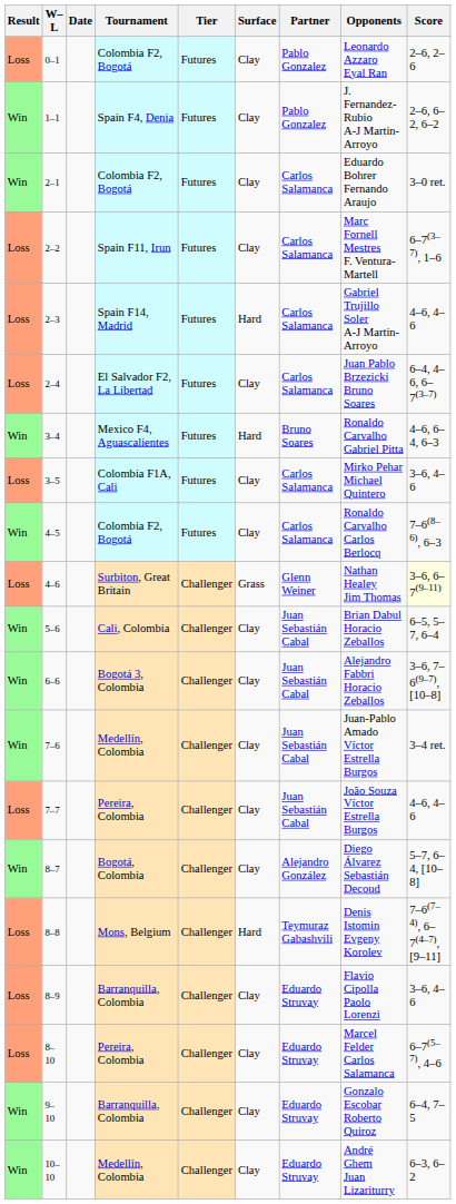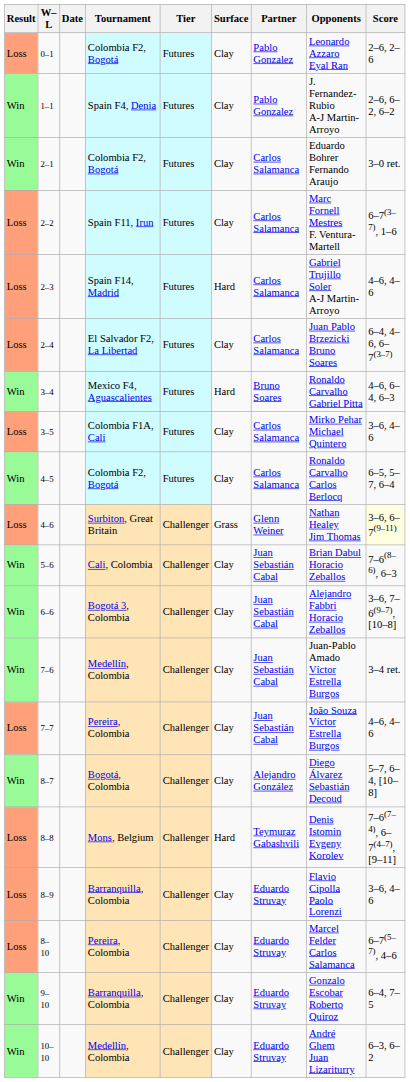 <table class="sortable wikitable">
 <tr>
 <th>Result</th>
 <th class=unsortable>W–L</th>
 <th>Date</th>
 <th>Tournament</th>
 <th>Tier</th>
 <th>Surface</th>
 <th>Partner</th>
 <th>Opponents</th>
 <th class=unsortable>Score</th>
 </tr>
 <tr>
 <td bgcolor="FFA07A">Loss</td>
 <td><small>0–1</small></td>
 <td></td>
 <td style=background:#cffcff>Colombia F2, <a href='#'>Bogotá</a></td>
 <td style=background:#cffcff>Futures</td>
 <td>Clay</td>
 <td> <a href='#'>Pablo Gonzalez</a></td>
 <td> <a href='#'>Leonardo Azzaro</a> <br> <a href='#'>Eyal Ran</a></td>
 <td>2–6, 2–6</td>
 </tr>
 <tr>
 <td bgcolor=98FB98>Win</td>
 <td><small>1–1</small></td>
 <td></td>
 <td style=background:#cffcff>Spain F4, <a href='#'>Denia</a></td>
 <td style=background:#cffcff>Futures</td>
 <td>Clay</td>
 <td> <a href='#'>Pablo Gonzalez</a></td>
 <td> J. Fernandez-Rubio <br> A-J Martin-Arroyo</td>
 <td>2–6, 6–2, 6–2</td>
 </tr>
 <tr>
 <td bgcolor=98FB98>Win</td>
 <td><small>2–1</small></td>
 <td></td>
 <td style=background:#cffcff>Colombia F2, <a href='#'>Bogotá</a></td>
 <td style=background:#cffcff>Futures</td>
 <td>Clay</td>
 <td> <a href='#'>Carlos Salamanca</a></td>
 <td> Eduardo Bohrer <br> Fernando Araujo</td>
 <td>3–0 ret.</td>
 </tr>
 <tr>
 <td bgcolor="FFA07A">Loss</td>
 <td><small>2–2</small></td>
 <td></td>
 <td style=background:#cffcff>Spain F11, <a href='#'>Irun</a></td>
 <td style=background:#cffcff>Futures</td>
 <td>Clay</td>
 <td> <a href='#'>Carlos Salamanca</a></td>
 <td> <a href='#'>Marc Fornell Mestres</a> <br> F. Ventura-Martell</td>
 <td>6–7<sup>(3–7)</sup>, 1–6</td>
 </tr>
 <tr>
 <td bgcolor="FFA07A">Loss</td>
 <td><small>2–3</small></td>
 <td></td>
 <td style=background:#cffcff>Spain F14, <a href='#'>Madrid</a></td>
 <td style=background:#cffcff>Futures</td>
 <td>Hard</td>
 <td> <a href='#'>Carlos Salamanca</a></td>
 <td> <a href='#'>Gabriel Trujillo Soler</a> <br> A-J Martin-Arroyo</td>
 <td>4–6, 4–6</td>
 </tr>
 <tr>
 <td bgcolor="FFA07A">Loss</td>
 <td><small>2–4</small></td>
 <td></td>
 <td style=background:#cffcff>El Salvador F2, <a href='#'>La Libertad</a></td>
 <td style=background:#cffcff>Futures</td>
 <td>Clay</td>
 <td> <a href='#'>Carlos Salamanca</a></td>
 <td> <a href='#'>Juan Pablo Brzezicki</a> <br> <a href='#'>Bruno Soares</a></td>
 <td>6–4, 4–6, 6–7<sup>(3–7)</sup></td>
 </tr>
 <tr>
 <td bgcolor=98FB98>Win</td>
 <td><small>3–4</small></td>
 <td></td>
 <td style=background:#cffcff>Mexico F4, <a href='#'>Aguascalientes</a></td>
 <td style=background:#cffcff>Futures</td>
 <td>Hard</td>
 <td> <a href='#'>Bruno Soares</a></td>
 <td> <a href='#'>Ronaldo Carvalho</a> <br> <a href='#'>Gabriel Pitta</a></td>
 <td>4–6, 6–4, 6–3</td>
 </tr>
 <tr>
 <td bgcolor="FFA07A">Loss</td>
 <td><small>3–5</small></td>
 <td></td>
 <td style=background:#cffcff>Colombia F1A, <a href='#'>Cali</a></td>
 <td style=background:#cffcff>Futures</td>
 <td>Clay</td>
 <td> <a href='#'>Carlos Salamanca</a></td>
 <td> <a href='#'>Mirko Pehar</a> <br> <a href='#'>Michael Quintero</a></td>
 <td>3–6, 4–6</td>
 </tr>
 <tr>
 <td bgcolor=98FB98>Win</td>
 <td><small>4–5</small></td>
 <td></td>
 <td style=background:#cffcff>Colombia F2, <a href='#'>Bogotá</a></td>
 <td style=background:#cffcff>Futures</td>
 <td>Clay</td>
 <td> <a href='#'>Carlos Salamanca</a></td>
 <td> <a href='#'>Ronaldo Carvalho</a> <br> <a href='#'>Carlos Berlocq</a></td>
-<td>7–6<sup>(8–6)</sup>, 6–3</td>
+<td>6–5, 5–7, 6–4</td>
 </tr>
 <tr>
 <td bgcolor="FFA07A">Loss</td>
 <td><small>4–6</small></td>
 <td></td>
 <td style="background:moccasin;"><a href='#'>Surbiton</a>, Great Britain</td>
 <td style="background:moccasin;">Challenger</td>
 <td>Grass</td>
 <td> <a href='#'>Glenn Weiner</a></td>
 <td> <a href='#'>Nathan Healey</a> <br> <a href='#'>Jim Thomas</a></td>
 <td style="background: lightyellow;">3–6, 6–7<sup>(9–11)</sup></td>
 </tr>
 <tr>
 <td bgcolor=98FB98>Win</td>
 <td><small>5–6</small></td>
 <td></td>
 <td style="background:moccasin;"><a href='#'>Cali</a>, Colombia</td>
 <td style="background:moccasin;">Challenger</td>
 <td>Clay</td>
 <td> <a href='#'>Juan Sebastián Cabal</a></td>
 <td> <a href='#'>Brian Dabul</a> <br> <a href='#'>Horacio Zeballos</a></td>
-<td>6–5, 5–7, 6–4</td>
+<td>7–6<sup>(8–6)</sup>, 6–3</td>
 </tr>
 <tr>
 <td bgcolor=98FB98>Win</td>
 <td><small>6–6</small></td>
 <td></td>
 <td style="background:moccasin;"><a href='#'>Bogotá 3</a>, Colombia</td>
 <td style="background:moccasin;">Challenger</td>
 <td>Clay</td>
 <td> <a href='#'>Juan Sebastián Cabal</a></td>
 <td> <a href='#'>Alejandro Fabbri</a> <br> <a href='#'>Horacio Zeballos</a></td>
 <td>3–6, 7–6<sup>(9–7)</sup>, [10–8]</td>
 </tr>
 <tr>
 <td bgcolor=98FB98>Win</td>
 <td><small>7–6</small></td>
 <td></td>
 <td style="background:moccasin;"><a href='#'>Medellín</a>, Colombia</td>
 <td style="background:moccasin;">Challenger</td>
 <td>Clay</td>
 <td> <a href='#'>Juan Sebastián Cabal</a></td>
 <td> Juan-Pablo Amado <br> <a href='#'>Víctor Estrella Burgos</a></td>
 <td>3–4 ret.</td>
 </tr>
 <tr>
 <td bgcolor="FFA07A">Loss</td>
 <td><small>7–7</small></td>
 <td></td>
 <td style="background:moccasin;"><a href='#'>Pereira</a>, Colombia</td>
 <td style="background:moccasin;">Challenger</td>
 <td>Clay</td>
 <td> <a href='#'>Juan Sebastián Cabal</a></td>
 <td> <a href='#'>João Souza</a> <br> <a href='#'>Víctor Estrella Burgos</a></td>
 <td>4–6, 4–6</td>
 </tr>
 <tr>
 <td bgcolor=98FB98>Win</td>
 <td><small>8–7</small></td>
 <td></td>
 <td style="background:moccasin;"><a href='#'>Bogotá</a>, Colombia</td>
 <td style="background:moccasin;">Challenger</td>
 <td>Clay</td>
 <td> <a href='#'>Alejandro González</a></td>
 <td> <a href='#'>Diego Álvarez</a> <br> <a href='#'>Sebastián Decoud</a></td>
 <td>5–7, 6–4, [10–8]</td>
 </tr>
 <tr>
 <td bgcolor="FFA07A">Loss</td>
 <td><small>8–8</small></td>
 <td></td>
 <td style="background:moccasin;"><a href='#'>Mons</a>, Belgium</td>
 <td style="background:moccasin;">Challenger</td>
 <td>Hard</td>
 <td> <a href='#'>Teymuraz Gabashvili</a></td>
 <td> <a href='#'>Denis Istomin</a> <br> <a href='#'>Evgeny Korolev</a></td>
 <td>7–6<sup>(7–4)</sup>, 6–7<sup>(4–7)</sup>, [9–11]</td>
 </tr>
 <tr>
 <td bgcolor="FFA07A">Loss</td>
 <td><small>8–9</small></td>
 <td></td>
 <td style="background:moccasin;"><a href='#'>Barranquilla</a>, Colombia</td>
 <td style="background:moccasin;">Challenger</td>
 <td>Clay</td>
 <td> <a href='#'>Eduardo Struvay</a></td>
 <td> <a href='#'>Flavio Cipolla</a> <br> <a href='#'>Paolo Lorenzi</a></td>
 <td>3–6, 4–6</td>
 </tr>
 <tr>
 <td bgcolor="FFA07A">Loss</td>
 <td><small>8–10</small></td>
 <td></td>
 <td style="background:moccasin;"><a href='#'>Pereira</a>, Colombia</td>
 <td style="background:moccasin;">Challenger</td>
 <td>Clay</td>
 <td> <a href='#'>Eduardo Struvay</a></td>
 <td> <a href='#'>Marcel Felder</a> <br> <a href='#'>Carlos Salamanca</a></td>
 <td>6–7<sup>(5–7)</sup>, 4–6</td>
 </tr>
 <tr>
 <td bgcolor=98FB98>Win</td>
 <td><small>9–10</small></td>
 <td></td>
 <td style="background:moccasin;"><a href='#'>Barranquilla</a>, Colombia</td>
 <td style="background:moccasin;">Challenger</td>
 <td>Clay</td>
 <td> <a href='#'>Eduardo Struvay</a></td>
 <td> <a href='#'>Gonzalo Escobar</a> <br> <a href='#'>Roberto Quiroz</a></td>
 <td>6–4, 7–5</td>
 </tr>
 <tr>
 <td bgcolor=98FB98>Win</td>
 <td><small>10–10</small></td>
 <td></td>
 <td style="background:moccasin;"><a href='#'>Medellín</a>, Colombia</td>
 <td style="background:moccasin;">Challenger</td>
 <td>Clay</td>
 <td> <a href='#'>Eduardo Struvay</a></td>
 <td> <a href='#'>André Ghem</a> <br> <a href='#'>Juan Lizariturry</a></td>
 <td>6–3, 6–2</td>
 </tr>
 </table>
